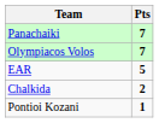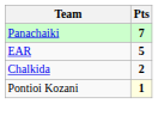 <table class="wikitable" style="text-align: center;">
 <tr>
 <th width=165>Team</th>
 <th width=20>Pts</th>
 </tr>
 <tr bgcolor="#ccffcc">
 <td align=left><a href='#'>Panachaiki</a></td>
-<td><strong>7</strong></td>
-</tr>
-<tr bgcolor="#ccffcc">
-<td align=left><a href='#'>Olympiacos Volos</a></td>
 <td><strong>7</strong></td>
 </tr>
 <tr>
 <td align=left><a href='#'>EAR</a></td>
 <td><strong>5</strong></td>
 </tr>
 <tr>
 <td align=left><a href='#'>Chalkida</a></td>
 <td><strong>2</strong></td>
 </tr>
 <tr>
 <td align=left>Pontioi Kozani</td>
-<td><strong>1</strong></td>
+<td style="background: lightyellow;"><strong>1</strong></td>
 </tr>
 </table>
